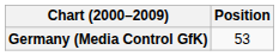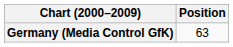 <table class="wikitable plainrowheaders" style="text-align:center">
 <tr>
 <th>Chart (2000–2009)</th>
 <th>Position</th>
 </tr>
 <tr>
 <th scope="row">Germany (Media Control GfK)</th>
-<td>53</td>
+<td>63</td>
 </tr>
 </table>
